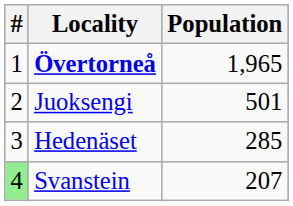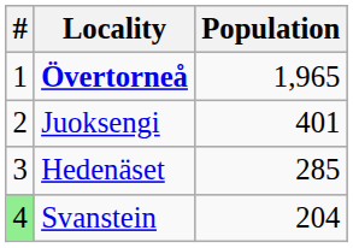 <table class="wikitable">
 <tr>
 <th>#</th>
 <th>Locality</th>
 <th>Population</th>
 </tr>
 <tr>
 <td>1</td>
 <td><strong><a href='#'>Övertorneå</a></strong></td>
 <td align="right">1,965</td>
 </tr>
 <tr>
 <td>2</td>
 <td><a href='#'>Juoksengi</a></td>
-<td align="right">501</td>
+<td align="right">401</td>
 </tr>
 <tr>
 <td>3</td>
 <td><a href='#'>Hedenäset</a></td>
 <td align="right">285</td>
 </tr>
 <tr>
 <td style="background: lightgreen;">4</td>
 <td><a href='#'>Svanstein</a></td>
-<td align="right">207</td>
+<td align="right">204</td>
 </tr>
 </table>
